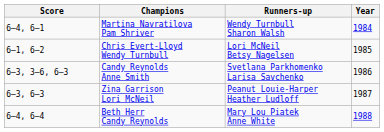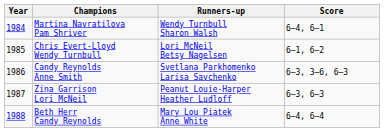 <table class="wikitable">
 <tr>
-<th style="width:150px" class="unsortable">Score</th>
+<th style="width:40px">Year</th>
 <th style="width:200px">Champions</th>
 <th style="width:200px">Runners-up</th>
-<th style="width:40px">Year</th>
+<th style="width:150px" class="unsortable">Score</th>
 </tr>
 <tr>
-<td>6–4, 6–1</td>
+<td><a href='#'>1984</a></td>
 <td> <a href='#'>Martina Navratilova</a> <br>  <a href='#'>Pam Shriver</a></td>
 <td> <a href='#'>Wendy Turnbull</a> <br>  <a href='#'>Sharon Walsh</a></td>
-<td><a href='#'>1984</a></td>
+<td>6–4, 6–1</td>
 </tr>
 <tr>
-<td>6–1, 6–2</td>
+<td>1985</td>
 <td> <a href='#'>Chris Evert-Lloyd</a> <br>  <a href='#'>Wendy Turnbull</a></td>
 <td> <a href='#'>Lori McNeil</a> <br>  <a href='#'>Betsy Nagelsen</a></td>
-<td>1985</td>
+<td>6–1, 6–2</td>
 </tr>
 <tr>
-<td>6–3, 3–6, 6–3</td>
+<td>1986</td>
 <td> <a href='#'>Candy Reynolds</a> <br>  <a href='#'>Anne Smith</a></td>
 <td> <a href='#'>Svetlana Parkhomenko</a> <br>  <a href='#'>Larisa Savchenko</a></td>
-<td>1986</td>
+<td>6–3, 3–6, 6–3</td>
 </tr>
 <tr>
-<td>6–3, 6–3</td>
+<td>1987</td>
 <td> <a href='#'>Zina Garrison</a> <br>  <a href='#'>Lori McNeil</a></td>
 <td> <a href='#'>Peanut Louie-Harper</a> <br>  <a href='#'>Heather Ludloff</a></td>
-<td>1987</td>
+<td>6–3, 6–3</td>
 </tr>
 <tr>
-<td>6–4, 6–4</td>
+<td><a href='#'>1988</a></td>
 <td> <a href='#'>Beth Herr</a> <br>  <a href='#'>Candy Reynolds</a></td>
 <td> <a href='#'>Mary Lou Piatek</a> <br>  <a href='#'>Anne White</a></td>
-<td><a href='#'>1988</a></td>
+<td>6–4, 6–4</td>
 </tr>
 </table>
